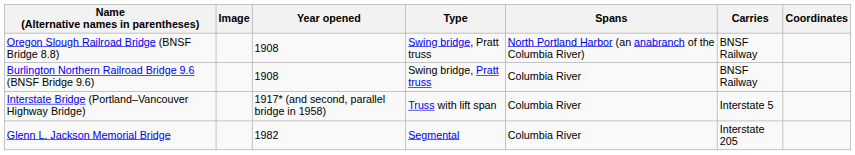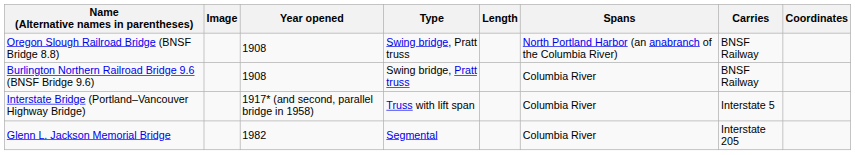 <table class="wikitable sortable" width="100%">
 <tr>
 <th scope="col">Name<br>(Alternative names in parentheses)</th>
 <th scope="col" class="unsortable">Image</th>
 <th scope="col">Year opened</th>
 <th scope="col">Type</th>
+<th scope="col">Length</th>
 <th scope="col">Spans</th>
 <th scope="col">Carries</th>
 <th scope="col">Coordinates</th>
 </tr>
 <tr>
 <td><a href='#'>Oregon Slough Railroad Bridge</a> (BNSF Bridge 8.8)</td>
 <td></td>
 <td>1908</td>
 <td><a href='#'>Swing bridge</a>, Pratt truss</td>
+<td></td>
 <td><a href='#'>North Portland Harbor</a> (an <a href='#'>anabranch</a> of the Columbia River)</td>
 <td>BNSF Railway</td>
 <td></td>
 </tr>
 <tr>
 <td><a href='#'>Burlington Northern Railroad Bridge 9.6</a> (BNSF Bridge 9.6)</td>
 <td></td>
 <td>1908</td>
 <td>Swing bridge, <a href='#'>Pratt truss</a></td>
+<td></td>
 <td>Columbia River</td>
 <td>BNSF Railway</td>
 <td></td>
 </tr>
 <tr>
 <td><a href='#'>Interstate Bridge</a> (Portland–Vancouver Highway Bridge)</td>
 <td></td>
 <td>1917* (and second, parallel bridge in 1958)</td>
 <td><a href='#'>Truss</a> with lift span</td>
+<td></td>
 <td>Columbia River</td>
 <td>Interstate 5</td>
 <td></td>
 </tr>
 <tr>
 <td><a href='#'>Glenn L. Jackson Memorial Bridge</a></td>
 <td></td>
 <td>1982</td>
 <td><a href='#'>Segmental</a></td>
+<td></td>
 <td>Columbia River</td>
 <td>Interstate 205</td>
 <td></td>
 </tr>
 </table>
